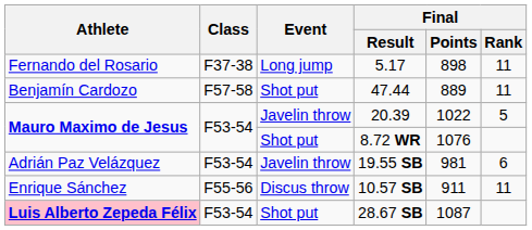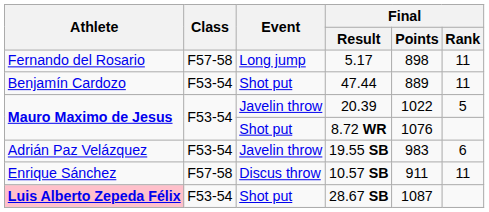 <table class=wikitable style="font-size:90%">
 <tr>
 <th rowspan="2">Athlete</th>
 <th rowspan="2">Class</th>
 <th rowspan="2">Event</th>
 <th colspan="3">Final</th>
 </tr>
 <tr>
 <th>Result</th>
 <th>Points</th>
 <th>Rank</th>
 </tr>
 <tr>
 <td><a href='#'>Fernando del Rosario</a></td>
-<td style="text-align:center;">F37-38</td>
+<td style="text-align:center;">F57-58</td>
 <td><a href='#'>Long jump</a></td>
 <td style="text-align:center;">5.17</td>
 <td style="text-align:center;">898</td>
 <td style="text-align:center;">11</td>
 </tr>
 <tr>
 <td><a href='#'>Benjamín Cardozo</a></td>
-<td style="text-align:center;">F57-58</td>
+<td style="text-align:center;">F53-54</td>
 <td><a href='#'>Shot put</a></td>
 <td style="text-align:center;">47.44</td>
 <td style="text-align:center;">889</td>
 <td style="text-align:center;">11</td>
 </tr>
 <tr>
 <td rowspan="2"><strong><a href='#'>Mauro Maximo de Jesus</a></strong></td>
 <td rowspan="2" style="text-align:center;">F53-54</td>
 <td><a href='#'>Javelin throw</a></td>
 <td style="text-align:center;">20.39</td>
 <td style="text-align:center;">1022</td>
 <td style="text-align:center;">5</td>
 </tr>
 <tr>
 <td><a href='#'>Shot put</a></td>
 <td style="text-align:center;">8.72 <strong>WR</strong></td>
 <td style="text-align:center;">1076</td>
 <td style="text-align:center;"></td>
 </tr>
 <tr>
 <td><a href='#'>Adrián Paz Velázquez</a></td>
 <td style="text-align:center;">F53-54</td>
 <td><a href='#'>Javelin throw</a></td>
 <td style="text-align:center;">19.55 <strong>SB</strong></td>
-<td style="text-align:center;">981</td>
+<td style="text-align:center;">983</td>
 <td style="text-align:center;">6</td>
 </tr>
 <tr>
 <td><a href='#'>Enrique Sánchez</a></td>
-<td style="text-align:center;">F55-56</td>
+<td style="text-align:center;">F57-58</td>
 <td><a href='#'>Discus throw</a></td>
 <td style="text-align:center;">10.57 <strong>SB</strong></td>
 <td style="text-align:center;">911</td>
 <td style="text-align:center;">11</td>
 </tr>
 <tr>
 <td style="background: pink;"><strong><a href='#'>Luis Alberto Zepeda Félix</a></strong></td>
 <td style="text-align:center;">F53-54</td>
 <td><a href='#'>Shot put</a></td>
 <td style="text-align:center;">28.67 <strong>SB</strong></td>
 <td style="text-align:center;">1087</td>
 <td style="text-align:center;"></td>
 </tr>
 </table>
